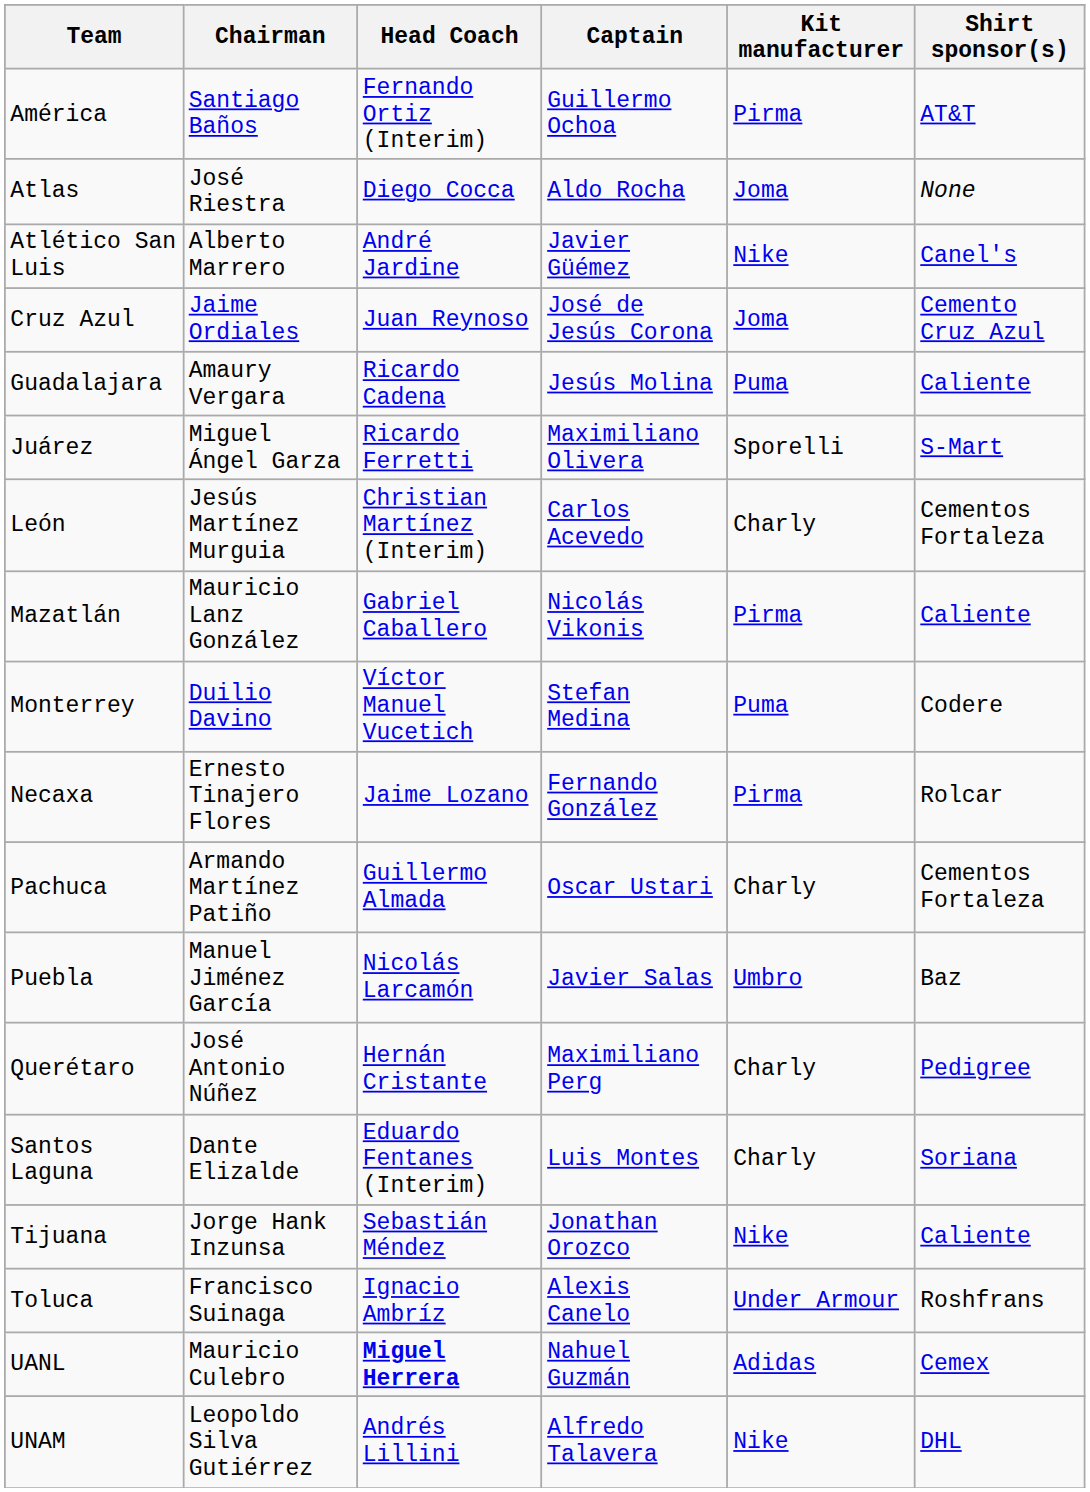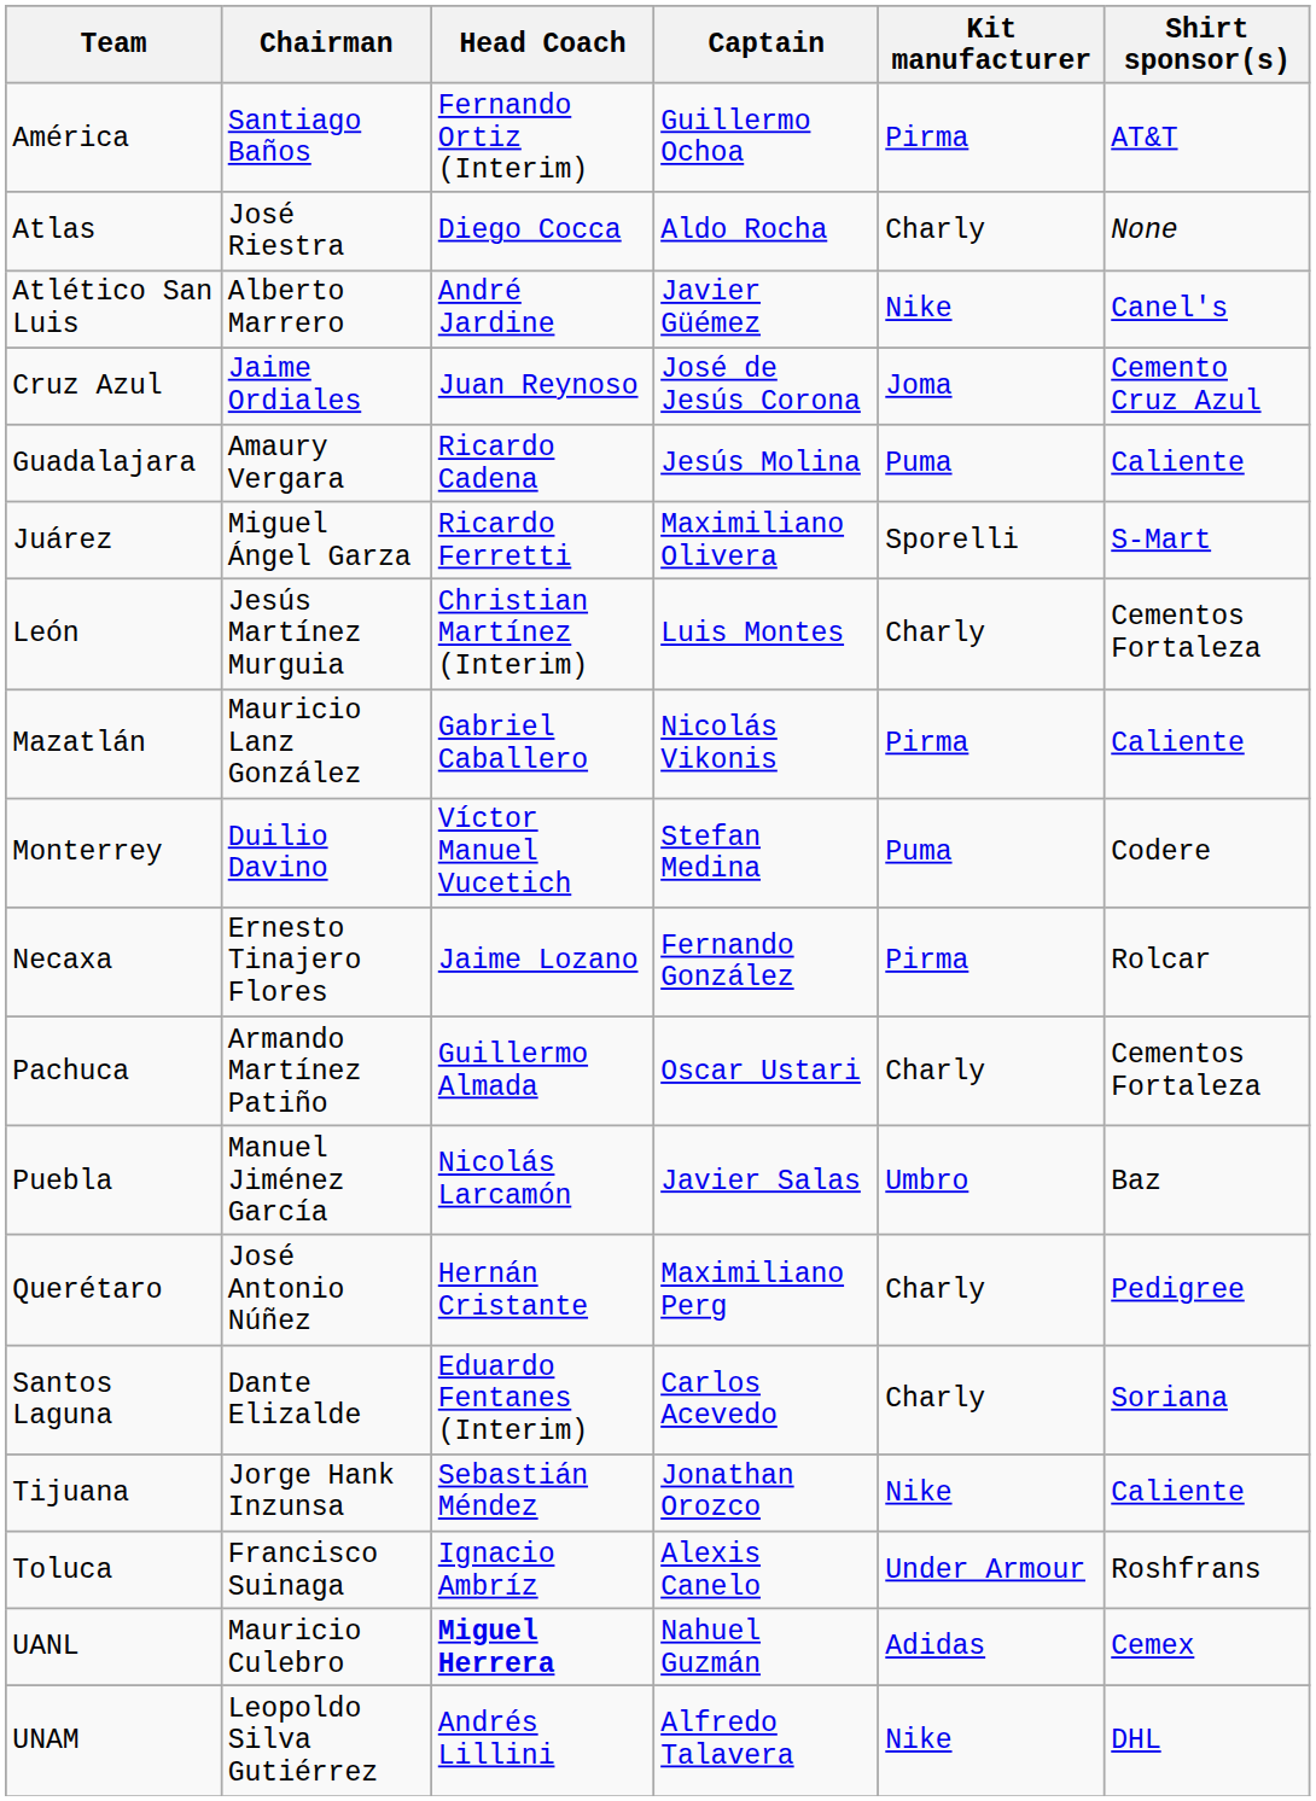 <table class="wikitable sortable" style="text-align: left;">
 <tr>
 <th>Team</th>
 <th>Chairman</th>
 <th>Head Coach</th>
 <th>Captain</th>
 <th>Kit manufacturer</th>
 <th>Shirt sponsor(s)</th>
 </tr>
 <tr>
 <td>América</td>
 <td><a href='#'>Santiago Baños</a></td>
 <td> <a href='#'>Fernando Ortiz</a> (Interim)</td>
 <td> <a href='#'>Guillermo Ochoa</a></td>
 <td><a href='#'>Pirma</a></td>
 <td><a href='#'>AT&T</a></td>
 </tr>
 <tr>
 <td>Atlas</td>
 <td>José Riestra</td>
 <td> <a href='#'>Diego Cocca</a></td>
 <td> <a href='#'>Aldo Rocha</a></td>
-<td><a href='#'>Joma</a></td>
+<td>Charly</td>
 <td><em>None</em></td>
 </tr>
 <tr>
 <td>Atlético San Luis</td>
 <td>Alberto Marrero</td>
 <td> <a href='#'>André Jardine</a></td>
 <td> <a href='#'>Javier Güémez</a></td>
 <td><a href='#'>Nike</a></td>
 <td><a href='#'>Canel's</a></td>
 </tr>
 <tr>
 <td>Cruz Azul</td>
 <td><a href='#'>Jaime Ordiales</a></td>
 <td> <a href='#'>Juan Reynoso</a></td>
 <td> <a href='#'>José de Jesús Corona</a></td>
 <td><a href='#'>Joma</a></td>
 <td><a href='#'>Cemento Cruz Azul</a></td>
 </tr>
 <tr>
 <td>Guadalajara</td>
 <td>Amaury Vergara</td>
 <td> <a href='#'>Ricardo Cadena</a></td>
 <td> <a href='#'>Jesús Molina</a></td>
 <td><a href='#'>Puma</a></td>
 <td><a href='#'>Caliente</a></td>
 </tr>
 <tr>
 <td>Juárez</td>
 <td>Miguel Ángel Garza</td>
 <td> <a href='#'>Ricardo Ferretti</a></td>
 <td> <a href='#'>Maximiliano Olivera</a></td>
 <td>Sporelli</td>
 <td><a href='#'>S-Mart</a></td>
 </tr>
 <tr>
 <td>León</td>
 <td>Jesús Martínez Murguia</td>
 <td> <a href='#'>Christian Martínez</a> (Interim)</td>
-<td> <a href='#'>Carlos Acevedo</a></td>
+<td> <a href='#'>Luis Montes</a></td>
 <td>Charly</td>
 <td>Cementos Fortaleza</td>
 </tr>
 <tr>
 <td>Mazatlán</td>
 <td>Mauricio Lanz González</td>
 <td> <a href='#'>Gabriel Caballero</a></td>
 <td> <a href='#'>Nicolás Vikonis</a></td>
 <td><a href='#'>Pirma</a></td>
 <td><a href='#'>Caliente</a></td>
 </tr>
 <tr>
 <td>Monterrey</td>
 <td><a href='#'>Duilio Davino</a></td>
 <td> <a href='#'>Víctor Manuel Vucetich</a></td>
 <td> <a href='#'>Stefan Medina</a></td>
 <td><a href='#'>Puma</a></td>
 <td>Codere</td>
 </tr>
 <tr>
 <td>Necaxa</td>
 <td>Ernesto Tinajero Flores</td>
 <td> <a href='#'>Jaime Lozano</a></td>
 <td> <a href='#'>Fernando González</a></td>
 <td><a href='#'>Pirma</a></td>
 <td>Rolcar</td>
 </tr>
 <tr>
 <td>Pachuca</td>
 <td>Armando Martínez Patiño</td>
 <td> <a href='#'>Guillermo Almada</a></td>
 <td> <a href='#'>Oscar Ustari</a></td>
 <td>Charly</td>
 <td>Cementos Fortaleza</td>
 </tr>
 <tr>
 <td>Puebla</td>
 <td>Manuel Jiménez García</td>
 <td> <a href='#'>Nicolás Larcamón</a></td>
 <td> <a href='#'>Javier Salas</a></td>
 <td><a href='#'>Umbro</a></td>
 <td>Baz</td>
 </tr>
 <tr>
 <td>Querétaro</td>
 <td>José Antonio Núñez</td>
 <td> <a href='#'>Hernán Cristante</a></td>
 <td> <a href='#'>Maximiliano Perg</a></td>
 <td>Charly</td>
 <td><a href='#'>Pedigree</a></td>
 </tr>
 <tr>
 <td>Santos Laguna</td>
 <td>Dante Elizalde</td>
 <td> <a href='#'>Eduardo Fentanes</a> (Interim)</td>
-<td> <a href='#'>Luis Montes</a></td>
+<td> <a href='#'>Carlos Acevedo</a></td>
 <td>Charly</td>
 <td><a href='#'>Soriana</a></td>
 </tr>
 <tr>
 <td>Tijuana</td>
 <td>Jorge Hank Inzunsa</td>
 <td> <a href='#'>Sebastián Méndez</a></td>
 <td> <a href='#'>Jonathan Orozco</a></td>
 <td><a href='#'>Nike</a></td>
 <td><a href='#'>Caliente</a></td>
 </tr>
 <tr>
 <td>Toluca</td>
 <td>Francisco Suinaga</td>
 <td> <a href='#'>Ignacio Ambríz</a></td>
 <td> <a href='#'>Alexis Canelo</a></td>
 <td><a href='#'>Under Armour</a></td>
 <td>Roshfrans</td>
 </tr>
 <tr>
 <td>UANL</td>
 <td>Mauricio Culebro</td>
 <td><strong> <a href='#'>Miguel Herrera</a></strong></td>
 <td> <a href='#'>Nahuel Guzmán</a></td>
 <td><a href='#'>Adidas</a></td>
 <td><a href='#'>Cemex</a></td>
 </tr>
 <tr>
 <td>UNAM</td>
 <td>Leopoldo Silva Gutiérrez</td>
 <td> <a href='#'>Andrés Lillini</a></td>
 <td> <a href='#'>Alfredo Talavera</a></td>
 <td><a href='#'>Nike</a></td>
 <td><a href='#'>DHL</a></td>
 </tr>
 </table>
